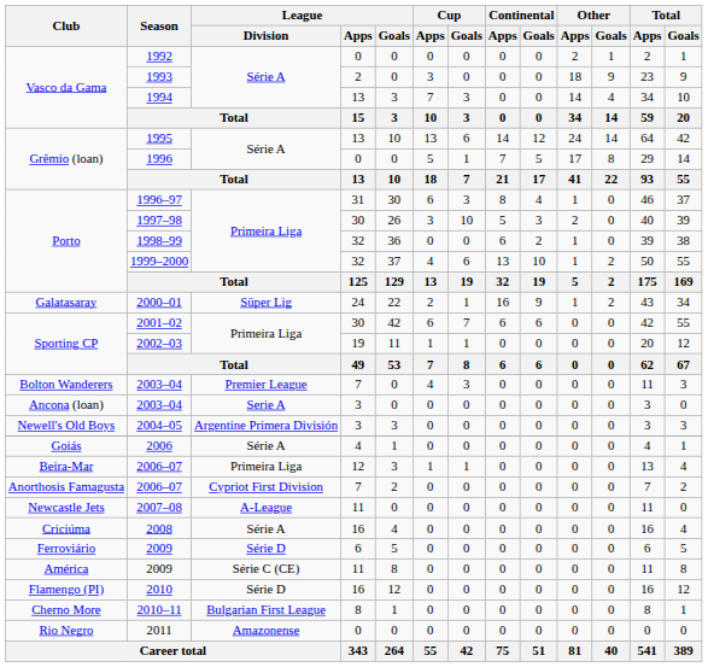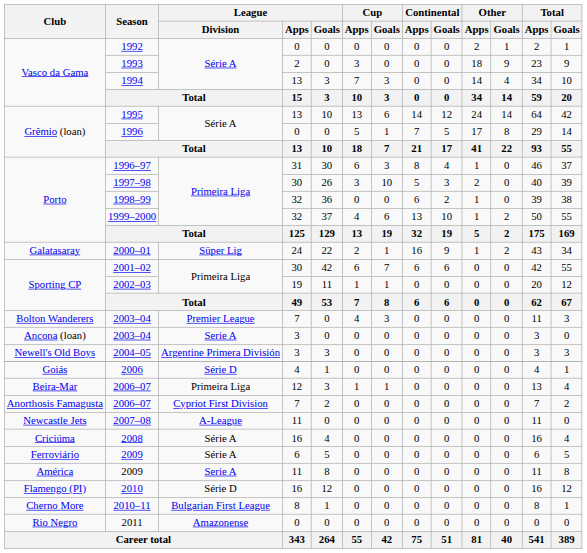 <table class="wikitable" style="text-align: center">
 <tr>
 <th rowspan="2">Club</th>
 <th rowspan="2">Season</th>
 <th colspan="3">League</th>
 <th colspan="2">Cup</th>
 <th colspan="2">Continental</th>
 <th colspan="2">Other</th>
 <th colspan="2">Total</th>
 </tr>
 <tr>
 <th>Division</th>
 <th>Apps</th>
 <th>Goals</th>
 <th>Apps</th>
 <th>Goals</th>
 <th>Apps</th>
 <th>Goals</th>
 <th>Apps</th>
 <th>Goals</th>
 <th>Apps</th>
 <th>Goals</th>
 </tr>
 <tr>
 <td rowspan="4"><a href='#'>Vasco da Gama</a></td>
 <td><a href='#'>1992</a></td>
 <td rowspan="3"><a href='#'>Série A</a></td>
 <td>0</td>
 <td>0</td>
 <td>0</td>
 <td>0</td>
 <td>0</td>
 <td>0</td>
 <td>2</td>
 <td>1</td>
 <td>2</td>
 <td>1</td>
 </tr>
 <tr>
 <td><a href='#'>1993</a></td>
 <td>2</td>
 <td>0</td>
 <td>3</td>
 <td>0</td>
 <td>0</td>
 <td>0</td>
 <td>18</td>
 <td>9</td>
 <td>23</td>
 <td>9</td>
 </tr>
 <tr>
 <td><a href='#'>1994</a></td>
 <td>13</td>
 <td>3</td>
 <td>7</td>
 <td>3</td>
 <td>0</td>
 <td>0</td>
 <td>14</td>
 <td>4</td>
 <td>34</td>
 <td>10</td>
 </tr>
 <tr>
 <th colspan="2">Total</th>
 <th>15</th>
 <th>3</th>
 <th>10</th>
 <th>3</th>
 <th>0</th>
 <th>0</th>
 <th>34</th>
 <th>14</th>
 <th>59</th>
 <th>20</th>
 </tr>
 <tr>
 <td rowspan="3"><a href='#'>Grêmio</a> (loan)</td>
 <td><a href='#'>1995</a></td>
 <td rowspan="2">Série A</td>
 <td>13</td>
 <td>10</td>
 <td>13</td>
 <td>6</td>
 <td>14</td>
 <td>12</td>
 <td>24</td>
 <td>14</td>
 <td>64</td>
 <td>42</td>
 </tr>
 <tr>
 <td><a href='#'>1996</a></td>
 <td>0</td>
 <td>0</td>
 <td>5</td>
 <td>1</td>
 <td>7</td>
 <td>5</td>
 <td>17</td>
 <td>8</td>
 <td>29</td>
 <td>14</td>
 </tr>
 <tr>
 <th colspan="2">Total</th>
 <th>13</th>
 <th>10</th>
 <th>18</th>
 <th>7</th>
 <th>21</th>
 <th>17</th>
 <th>41</th>
 <th>22</th>
 <th>93</th>
 <th>55</th>
 </tr>
 <tr>
 <td rowspan="5"><a href='#'>Porto</a></td>
 <td><a href='#'>1996–97</a></td>
 <td rowspan="4"><a href='#'>Primeira Liga</a></td>
 <td>31</td>
 <td>30</td>
 <td>6</td>
 <td>3</td>
 <td>8</td>
 <td>4</td>
 <td>1</td>
 <td>0</td>
 <td>46</td>
 <td>37</td>
 </tr>
 <tr>
 <td><a href='#'>1997–98</a></td>
 <td>30</td>
 <td>26</td>
 <td>3</td>
 <td>10</td>
 <td>5</td>
 <td>3</td>
 <td>2</td>
 <td>0</td>
 <td>40</td>
 <td>39</td>
 </tr>
 <tr>
 <td><a href='#'>1998–99</a></td>
 <td>32</td>
 <td>36</td>
 <td>0</td>
 <td>0</td>
 <td>6</td>
 <td>2</td>
 <td>1</td>
 <td>0</td>
 <td>39</td>
 <td>38</td>
 </tr>
 <tr>
 <td><a href='#'>1999–2000</a></td>
 <td>32</td>
 <td>37</td>
 <td>4</td>
 <td>6</td>
 <td>13</td>
 <td>10</td>
 <td>1</td>
 <td>2</td>
 <td>50</td>
 <td>55</td>
 </tr>
 <tr>
 <th colspan="2">Total</th>
 <th>125</th>
 <th>129</th>
 <th>13</th>
 <th>19</th>
 <th>32</th>
 <th>19</th>
 <th>5</th>
 <th>2</th>
 <th>175</th>
 <th>169</th>
 </tr>
 <tr>
 <td><a href='#'>Galatasaray</a></td>
 <td><a href='#'>2000–01</a></td>
 <td><a href='#'>Süper Lig</a></td>
 <td>24</td>
 <td>22</td>
 <td>2</td>
 <td>1</td>
 <td>16</td>
 <td>9</td>
 <td>1</td>
 <td>2</td>
 <td>43</td>
 <td>34</td>
 </tr>
 <tr>
 <td rowspan="3"><a href='#'>Sporting CP</a></td>
 <td><a href='#'>2001–02</a></td>
 <td rowspan="2">Primeira Liga</td>
 <td>30</td>
 <td>42</td>
 <td>6</td>
 <td>7</td>
 <td>6</td>
 <td>6</td>
 <td>0</td>
 <td>0</td>
 <td>42</td>
 <td>55</td>
 </tr>
 <tr>
 <td><a href='#'>2002–03</a></td>
 <td>19</td>
 <td>11</td>
 <td>1</td>
 <td>1</td>
 <td>0</td>
 <td>0</td>
 <td>0</td>
 <td>0</td>
 <td>20</td>
 <td>12</td>
 </tr>
 <tr>
 <th colspan="2">Total</th>
 <th>49</th>
 <th>53</th>
 <th>7</th>
 <th>8</th>
 <th>6</th>
 <th>6</th>
 <th>0</th>
 <th>0</th>
 <th>62</th>
 <th>67</th>
 </tr>
 <tr>
 <td><a href='#'>Bolton Wanderers</a></td>
 <td><a href='#'>2003–04</a></td>
 <td><a href='#'>Premier League</a></td>
 <td>7</td>
 <td>0</td>
 <td>4</td>
 <td>3</td>
 <td>0</td>
 <td>0</td>
 <td>0</td>
 <td>0</td>
 <td>11</td>
 <td>3</td>
 </tr>
 <tr>
 <td><a href='#'>Ancona</a> (loan)</td>
 <td><a href='#'>2003–04</a></td>
 <td><a href='#'>Serie A</a></td>
 <td>3</td>
 <td>0</td>
 <td>0</td>
 <td>0</td>
 <td>0</td>
 <td>0</td>
 <td>0</td>
 <td>0</td>
 <td>3</td>
 <td>0</td>
 </tr>
 <tr>
 <td><a href='#'>Newell's Old Boys</a></td>
 <td><a href='#'>2004–05</a></td>
 <td><a href='#'>Argentine Primera División</a></td>
 <td>3</td>
 <td>3</td>
 <td>0</td>
 <td>0</td>
 <td>0</td>
 <td>0</td>
 <td>0</td>
 <td>0</td>
 <td>3</td>
 <td>3</td>
 </tr>
 <tr>
 </tr>
 <tr>
 <td><a href='#'>Goiás</a></td>
 <td><a href='#'>2006</a></td>
-<td>Série A</td>
+<td><a href='#'>Série D</a></td>
 <td>4</td>
 <td>1</td>
 <td>0</td>
 <td>0</td>
 <td>0</td>
 <td>0</td>
 <td>0</td>
 <td>0</td>
 <td>4</td>
 <td>1</td>
 </tr>
 <tr>
 <td><a href='#'>Beira-Mar</a></td>
 <td><a href='#'>2006–07</a></td>
 <td>Primeira Liga</td>
 <td>12</td>
 <td>3</td>
 <td>1</td>
 <td>1</td>
 <td>0</td>
 <td>0</td>
 <td>0</td>
 <td>0</td>
 <td>13</td>
 <td>4</td>
 </tr>
 <tr>
 <td><a href='#'>Anorthosis Famagusta</a></td>
 <td><a href='#'>2006–07</a></td>
 <td><a href='#'>Cypriot First Division</a></td>
 <td>7</td>
 <td>2</td>
 <td>0</td>
 <td>0</td>
 <td>0</td>
 <td>0</td>
 <td>0</td>
 <td>0</td>
 <td>7</td>
 <td>2</td>
 </tr>
 <tr>
 <td><a href='#'>Newcastle Jets</a></td>
 <td><a href='#'>2007–08</a></td>
 <td><a href='#'>A-League</a></td>
 <td>11</td>
 <td>0</td>
 <td>0</td>
 <td>0</td>
 <td>0</td>
 <td>0</td>
 <td>0</td>
 <td>0</td>
 <td>11</td>
 <td>0</td>
 </tr>
 <tr>
 <td><a href='#'>Criciúma</a></td>
 <td><a href='#'>2008</a></td>
 <td>Série A</td>
 <td>16</td>
 <td>4</td>
 <td>0</td>
 <td>0</td>
 <td>0</td>
 <td>0</td>
 <td>0</td>
 <td>0</td>
 <td>16</td>
 <td>4</td>
 </tr>
 <tr>
 <td><a href='#'>Ferroviário</a></td>
 <td><a href='#'>2009</a></td>
-<td><a href='#'>Série D</a></td>
+<td>Série A</td>
 <td>6</td>
 <td>5</td>
 <td>0</td>
 <td>0</td>
 <td>0</td>
 <td>0</td>
 <td>0</td>
 <td>0</td>
 <td>6</td>
 <td>5</td>
 </tr>
 <tr>
 <td><a href='#'>América</a></td>
 <td>2009</td>
-<td>Série C (CE)</td>
+<td><a href='#'>Serie A</a></td>
 <td>11</td>
 <td>8</td>
 <td>0</td>
 <td>0</td>
 <td>0</td>
 <td>0</td>
 <td>0</td>
 <td>0</td>
 <td>11</td>
 <td>8</td>
 </tr>
 <tr>
 <td><a href='#'>Flamengo (PI)</a></td>
 <td><a href='#'>2010</a></td>
 <td>Série D</td>
 <td>16</td>
 <td>12</td>
 <td>0</td>
 <td>0</td>
 <td>0</td>
 <td>0</td>
 <td>0</td>
 <td>0</td>
 <td>16</td>
 <td>12</td>
 </tr>
 <tr>
 <td><a href='#'>Cherno More</a></td>
 <td><a href='#'>2010–11</a></td>
 <td><a href='#'>Bulgarian First League</a></td>
 <td>8</td>
 <td>1</td>
 <td>0</td>
 <td>0</td>
 <td>0</td>
 <td>0</td>
 <td>0</td>
 <td>0</td>
 <td>8</td>
 <td>1</td>
 </tr>
 <tr>
 <td><a href='#'>Rio Negro</a></td>
 <td>2011</td>
 <td><a href='#'>Amazonense</a></td>
 <td>0</td>
 <td>0</td>
 <td>0</td>
 <td>0</td>
 <td>0</td>
 <td>0</td>
 <td>0</td>
 <td>0</td>
 <td>0</td>
 <td>0</td>
 </tr>
 <tr>
 <th colspan="3">Career total</th>
 <th>343</th>
 <th>264</th>
 <th>55</th>
 <th>42</th>
 <th>75</th>
 <th>51</th>
 <th>81</th>
 <th>40</th>
 <th>541</th>
 <th>389</th>
 </tr>
 </table>
